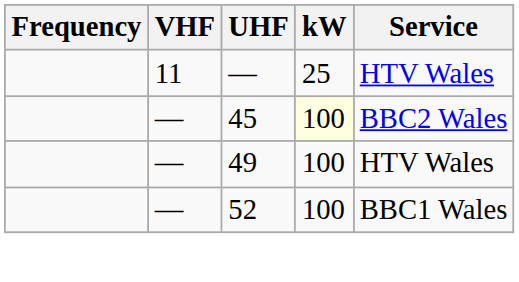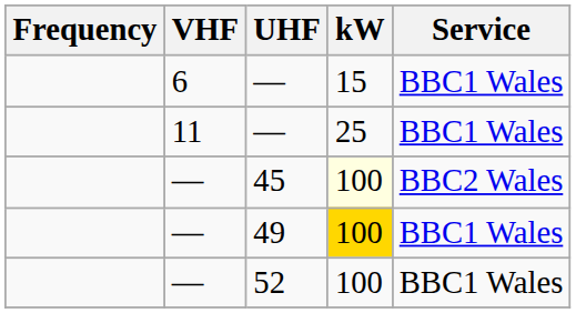 <table class="wikitable sortable">
 <tr>
 <th>Frequency</th>
 <th>VHF</th>
 <th>UHF</th>
 <th>kW</th>
 <th>Service</th>
 </tr>
 <tr>
 <td></td>
+<td>6</td>
+<td>—</td>
+<td>15</td>
+<td><a href='#'>BBC1 Wales</a></td>
+</tr>
+<tr>
+<td></td>
 <td>11</td>
 <td>—</td>
 <td>25</td>
-<td><a href='#'>HTV Wales</a></td>
+<td><a href='#'>BBC1 Wales</a></td>
 </tr>
 <tr>
 <td></td>
 <td>—</td>
 <td>45</td>
 <td style="background: lightyellow;">100</td>
 <td><a href='#'>BBC2 Wales</a></td>
 </tr>
 <tr>
 <td></td>
 <td>—</td>
 <td>49</td>
-<td>100</td>
-<td>HTV Wales</td>
+<td style="background: gold;">100</td>
+<td><a href='#'>BBC1 Wales</a></td>
 </tr>
 <tr>
 <td></td>
 <td>—</td>
 <td>52</td>
 <td>100</td>
 <td>BBC1 Wales</td>
 </tr>
 </table>
